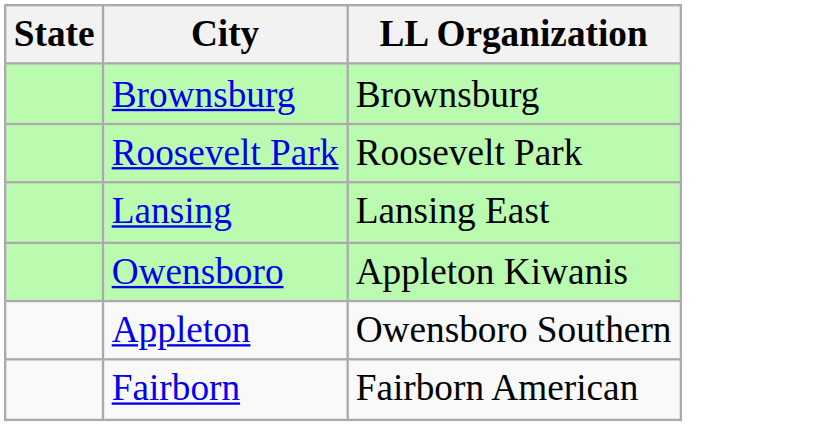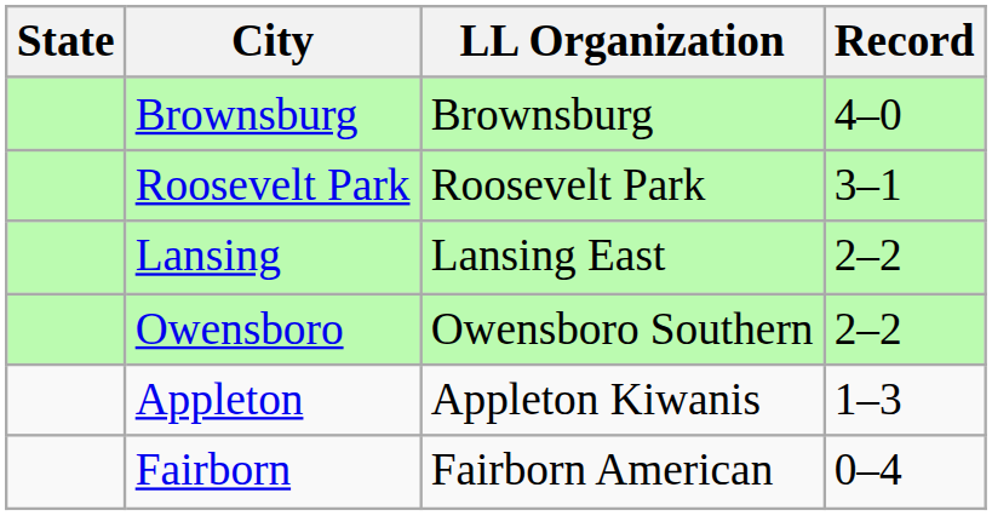 <table class="wikitable">
 <tr>
 <th>State</th>
 <th>City</th>
 <th>LL Organization</th>
+<th>Record</th>
 </tr>
 <tr bgcolor=#bbfbb>
 <td><strong></strong></td>
 <td><a href='#'>Brownsburg</a></td>
 <td>Brownsburg</td>
+<td>4–0</td>
 </tr>
 <tr bgcolor=#bbfbb>
 <td><strong></strong></td>
 <td><a href='#'>Roosevelt Park</a></td>
 <td>Roosevelt Park</td>
+<td>3–1</td>
 </tr>
 <tr bgcolor=#bbfbb>
 <td><strong></strong></td>
 <td><a href='#'>Lansing</a></td>
 <td>Lansing East</td>
+<td>2–2</td>
 </tr>
 <tr bgcolor=#bbfbb>
 <td><strong></strong></td>
 <td><a href='#'>Owensboro</a></td>
-<td>Appleton Kiwanis</td>
+<td>Owensboro Southern</td>
+<td>2–2</td>
 </tr>
 <tr>
 <td><strong></strong></td>
 <td><a href='#'>Appleton</a></td>
-<td>Owensboro Southern</td>
+<td>Appleton Kiwanis</td>
+<td>1–3</td>
 </tr>
 <tr>
 <td><strong></strong></td>
 <td><a href='#'>Fairborn</a></td>
 <td>Fairborn American</td>
+<td>0–4</td>
 </tr>
 </table>
